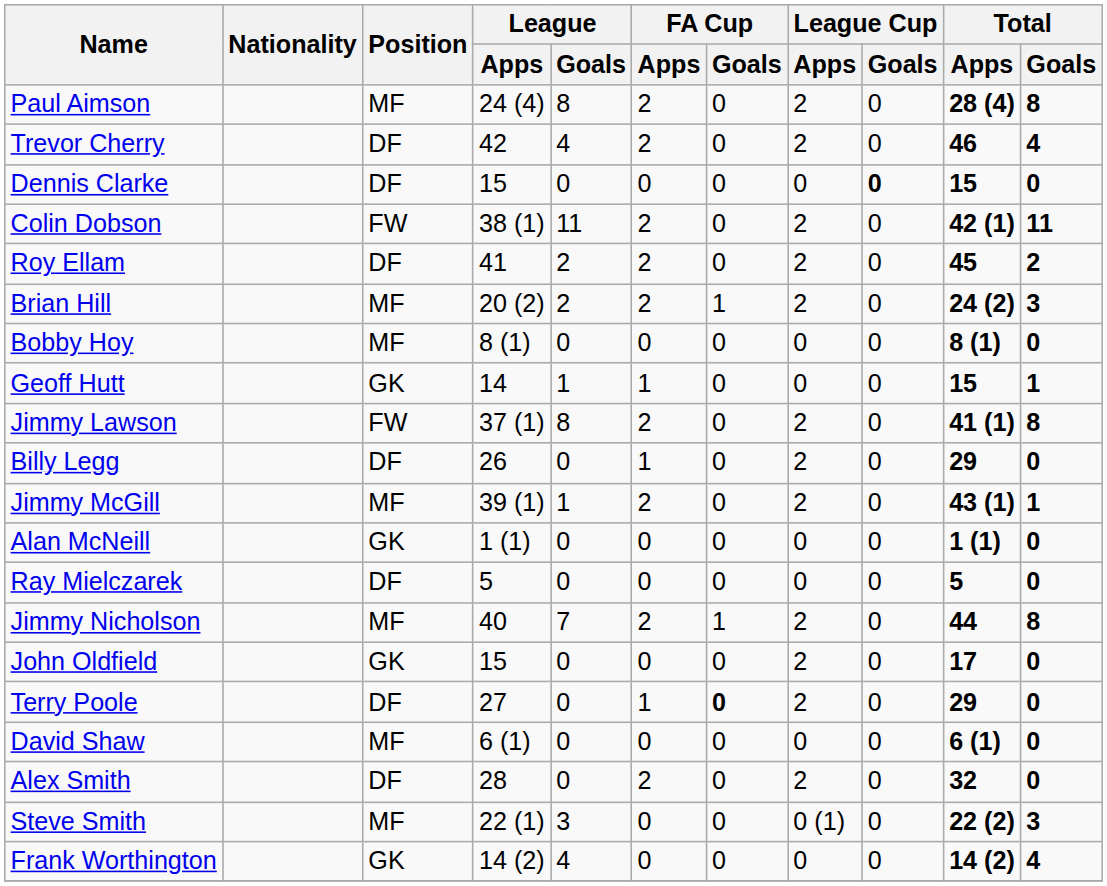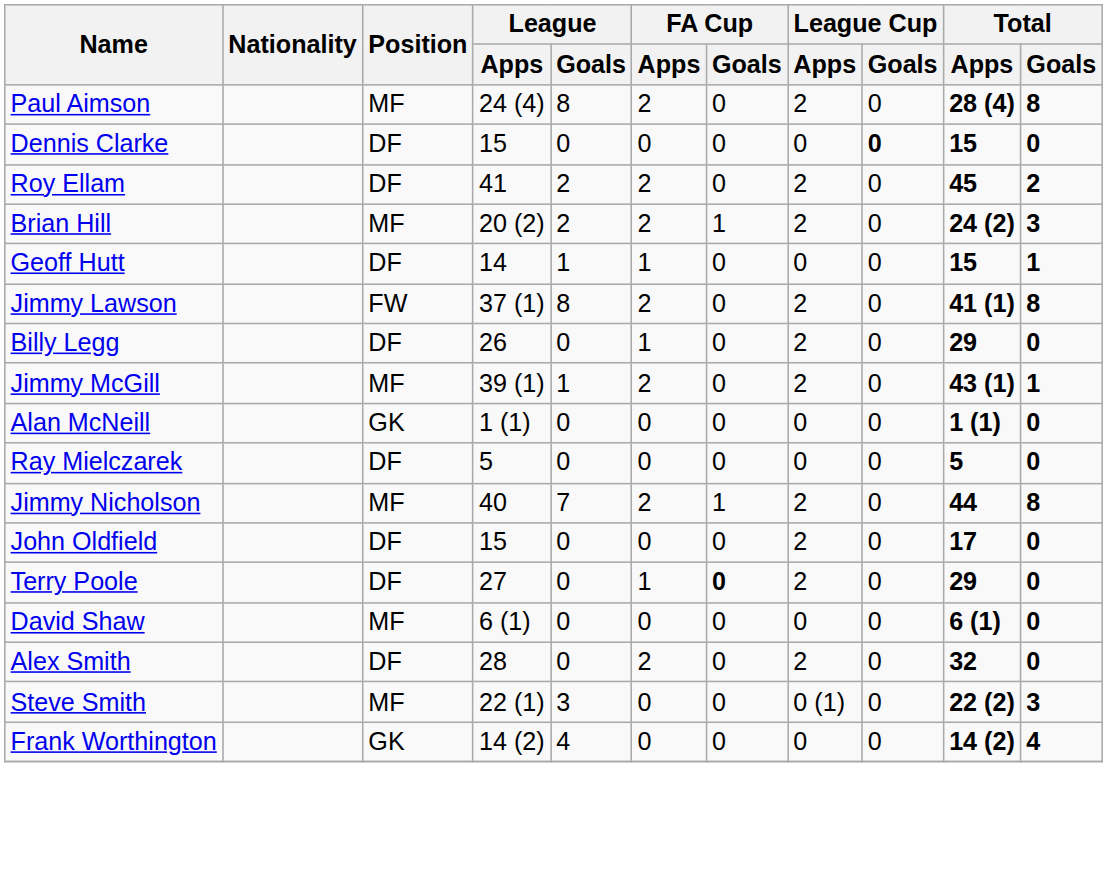 <table class="wikitable sortable">
 <tr>
 <th scope=col rowspan=2>Name</th>
 <th scope=col rowspan=2>Nationality</th>
 <th scope=col rowspan=2>Position</th>
 <th scope=col colspan=2>League</th>
 <th scope=col colspan=2>FA Cup</th>
 <th scope=col colspan=2>League Cup</th>
 <th scope=col colspan=2>Total</th>
 </tr>
 <tr>
 <th>Apps</th>
 <th>Goals</th>
 <th>Apps</th>
 <th>Goals</th>
 <th>Apps</th>
 <th>Goals</th>
 <th>Apps</th>
 <th>Goals</th>
 </tr>
 <tr>
 <td><a href='#'>Paul Aimson</a></td>
 <td></td>
 <td>MF</td>
 <td>24 (4)</td>
 <td>8</td>
 <td>2</td>
 <td>0</td>
 <td>2</td>
 <td>0</td>
 <td><strong>28 (4)</strong></td>
 <td><strong>8</strong></td>
 </tr>
 <tr>
-<td><a href='#'>Trevor Cherry</a></td>
-<td></td>
-<td>DF</td>
-<td>42</td>
-<td>4</td>
-<td>2</td>
-<td>0</td>
-<td>2</td>
-<td>0</td>
-<td><strong>46</strong></td>
-<td><strong>4</strong></td>
-</tr>
-<tr>
 <td><a href='#'>Dennis Clarke</a></td>
 <td></td>
 <td>DF</td>
 <td>15</td>
 <td>0</td>
 <td>0</td>
 <td>0</td>
 <td>0</td>
 <td><strong>0</strong></td>
 <td><strong>15</strong></td>
 <td><strong>0</strong></td>
-</tr>
-<tr>
-<td><a href='#'>Colin Dobson</a></td>
-<td></td>
-<td>FW</td>
-<td>38 (1)</td>
-<td>11</td>
-<td>2</td>
-<td>0</td>
-<td>2</td>
-<td>0</td>
-<td><strong>42 (1)</strong></td>
-<td><strong>11</strong></td>
 </tr>
 <tr>
 <td><a href='#'>Roy Ellam</a></td>
 <td></td>
 <td>DF</td>
 <td>41</td>
 <td>2</td>
 <td>2</td>
 <td>0</td>
 <td>2</td>
 <td>0</td>
 <td><strong>45</strong></td>
 <td><strong>2</strong></td>
 </tr>
 <tr>
 <td><a href='#'>Brian Hill</a></td>
 <td></td>
 <td>MF</td>
 <td>20 (2)</td>
 <td>2</td>
 <td>2</td>
 <td>1</td>
 <td>2</td>
 <td>0</td>
 <td><strong>24 (2)</strong></td>
 <td><strong>3</strong></td>
 </tr>
 <tr>
-<td><a href='#'>Bobby Hoy</a></td>
-<td></td>
-<td>MF</td>
-<td>8 (1)</td>
-<td>0</td>
-<td>0</td>
-<td>0</td>
-<td>0</td>
-<td>0</td>
-<td><strong>8 (1)</strong></td>
-<td><strong>0</strong></td>
-</tr>
-<tr>
 <td><a href='#'>Geoff Hutt</a></td>
 <td></td>
-<td>GK</td>
+<td>DF</td>
 <td>14</td>
 <td>1</td>
 <td>1</td>
 <td>0</td>
 <td>0</td>
 <td>0</td>
 <td><strong>15</strong></td>
 <td><strong>1</strong></td>
 </tr>
 <tr>
 <td><a href='#'>Jimmy Lawson</a></td>
 <td></td>
 <td>FW</td>
 <td>37 (1)</td>
 <td>8</td>
 <td>2</td>
 <td>0</td>
 <td>2</td>
 <td>0</td>
 <td><strong>41 (1)</strong></td>
 <td><strong>8</strong></td>
 </tr>
 <tr>
 <td><a href='#'>Billy Legg</a></td>
 <td></td>
 <td>DF</td>
 <td>26</td>
 <td>0</td>
 <td>1</td>
 <td>0</td>
 <td>2</td>
 <td>0</td>
 <td><strong>29</strong></td>
 <td><strong>0</strong></td>
 </tr>
 <tr>
 <td><a href='#'>Jimmy McGill</a></td>
 <td></td>
 <td>MF</td>
 <td>39 (1)</td>
 <td>1</td>
 <td>2</td>
 <td>0</td>
 <td>2</td>
 <td>0</td>
 <td><strong>43 (1)</strong></td>
 <td><strong>1</strong></td>
 </tr>
 <tr>
 <td><a href='#'>Alan McNeill</a></td>
 <td></td>
 <td>GK</td>
 <td>1 (1)</td>
 <td>0</td>
 <td>0</td>
 <td>0</td>
 <td>0</td>
 <td>0</td>
 <td><strong>1 (1)</strong></td>
 <td><strong>0</strong></td>
 </tr>
 <tr>
 <td><a href='#'>Ray Mielczarek</a></td>
 <td></td>
 <td>DF</td>
 <td>5</td>
 <td>0</td>
 <td>0</td>
 <td>0</td>
 <td>0</td>
 <td>0</td>
 <td><strong>5</strong></td>
 <td><strong>0</strong></td>
 </tr>
 <tr>
 <td><a href='#'>Jimmy Nicholson</a></td>
 <td></td>
 <td>MF</td>
 <td>40</td>
 <td>7</td>
 <td>2</td>
 <td>1</td>
 <td>2</td>
 <td>0</td>
 <td><strong>44</strong></td>
 <td><strong>8</strong></td>
 </tr>
 <tr>
 <td><a href='#'>John Oldfield</a></td>
 <td></td>
-<td>GK</td>
+<td>DF</td>
 <td>15</td>
 <td>0</td>
 <td>0</td>
 <td>0</td>
 <td>2</td>
 <td>0</td>
 <td><strong>17</strong></td>
 <td><strong>0</strong></td>
 </tr>
 <tr>
 <td><a href='#'>Terry Poole</a></td>
 <td></td>
 <td>DF</td>
 <td>27</td>
 <td>0</td>
 <td>1</td>
 <td><strong>0</strong></td>
 <td>2</td>
 <td>0</td>
 <td><strong>29</strong></td>
 <td><strong>0</strong></td>
 </tr>
 <tr>
 <td><a href='#'>David Shaw</a></td>
 <td></td>
 <td>MF</td>
 <td>6 (1)</td>
 <td>0</td>
 <td>0</td>
 <td>0</td>
 <td>0</td>
 <td>0</td>
 <td><strong>6 (1)</strong></td>
 <td><strong>0</strong></td>
 </tr>
 <tr>
 <td><a href='#'>Alex Smith</a></td>
 <td></td>
 <td>DF</td>
 <td>28</td>
 <td>0</td>
 <td>2</td>
 <td>0</td>
 <td>2</td>
 <td>0</td>
 <td><strong>32</strong></td>
 <td><strong>0</strong></td>
 </tr>
 <tr>
 <td><a href='#'>Steve Smith</a></td>
 <td></td>
 <td>MF</td>
 <td>22 (1)</td>
 <td>3</td>
 <td>0</td>
 <td>0</td>
 <td>0 (1)</td>
 <td>0</td>
 <td><strong>22 (2)</strong></td>
 <td><strong>3</strong></td>
 </tr>
 <tr>
 <td><a href='#'>Frank Worthington</a></td>
 <td></td>
 <td>GK</td>
 <td>14 (2)</td>
 <td>4</td>
 <td>0</td>
 <td>0</td>
 <td>0</td>
 <td>0</td>
 <td><strong>14 (2)</strong></td>
 <td><strong>4</strong></td>
 </tr>
 <tr>
 </tr>
 </table>
